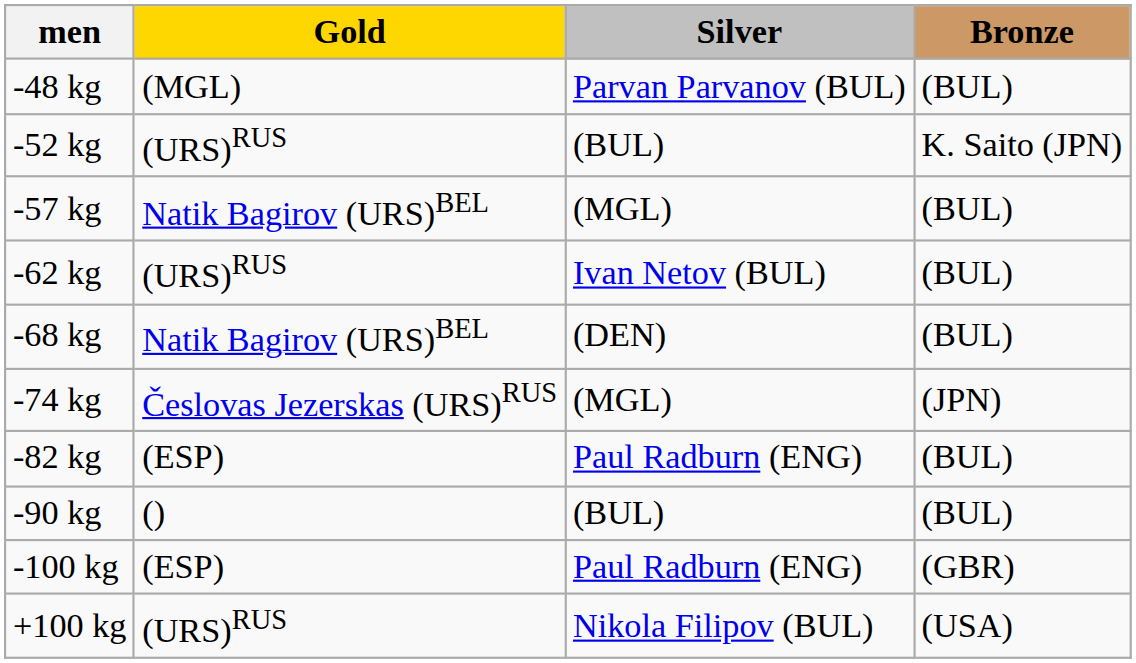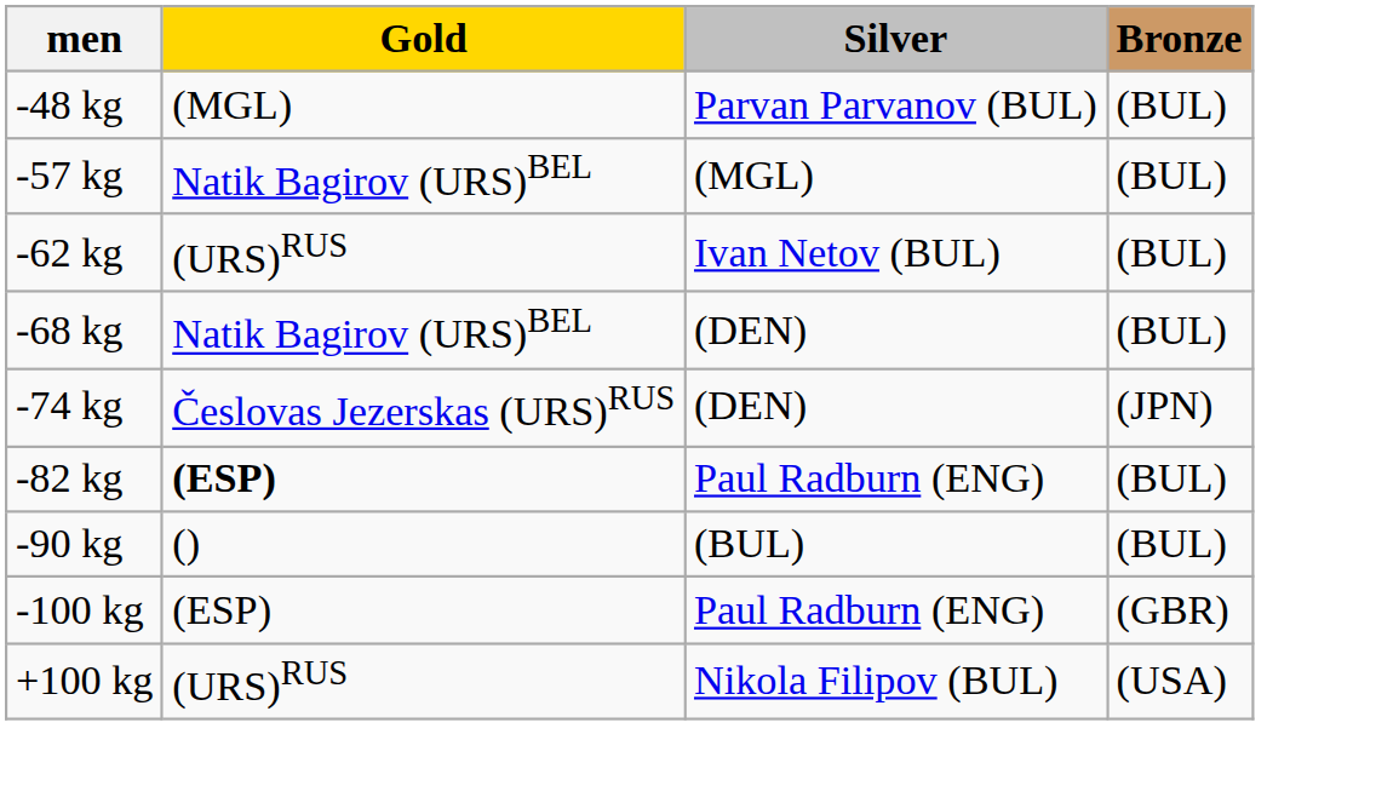 <table class="wikitable">
 <tr>
 <th>men</th>
 <th style="background: gold">Gold</th>
 <th style="background: silver">Silver</th>
 <th style="background: #cc9966">Bronze</th>
 </tr>
 <tr>
 <td>-48 kg</td>
 <td>  (MGL)</td>
 <td> <a href='#'>Parvan Parvanov</a> (BUL)</td>
 <td>  (BUL)</td>
-</tr>
-<tr>
-<td>-52 kg</td>
-<td>  (URS)<sup>RUS</sup></td>
-<td>  (BUL)</td>
-<td> K. Saito (JPN)</td>
 </tr>
 <tr>
 <td>-57 kg</td>
 <td> <a href='#'>Natik Bagirov</a> (URS)<sup>BEL</sup></td>
 <td>  (MGL)</td>
 <td> (BUL)</td>
 </tr>
 <tr>
 <td>-62 kg</td>
 <td>  (URS)<sup>RUS</sup></td>
 <td> <a href='#'>Ivan Netov</a> (BUL)</td>
 <td>  (BUL)</td>
 </tr>
 <tr>
 <td>-68 kg</td>
 <td> <a href='#'>Natik Bagirov</a> (URS)<sup>BEL</sup></td>
 <td>  (DEN)</td>
 <td>  (BUL)</td>
 </tr>
 <tr>
 <td>-74 kg</td>
 <td> <a href='#'>Česlovas Jezerskas</a> (URS)<sup>RUS</sup></td>
-<td>  (MGL)</td>
+<td>  (DEN)</td>
 <td>  (JPN)</td>
 </tr>
 <tr>
 <td>-82 kg</td>
-<td>  (ESP)</td>
+<td><strong>  (ESP)</strong></td>
 <td> <a href='#'>Paul Radburn</a> (ENG)</td>
 <td>  (BUL)</td>
 </tr>
 <tr>
 <td>-90 kg</td>
 <td>  ()</td>
 <td>  (BUL)</td>
 <td>  (BUL)</td>
 </tr>
 <tr>
 <td>-100 kg</td>
 <td>  (ESP)</td>
 <td> <a href='#'>Paul Radburn</a> (ENG)</td>
 <td>  (GBR)</td>
 </tr>
 <tr>
 <td>+100 kg</td>
 <td>  (URS)<sup>RUS</sup></td>
 <td> <a href='#'>Nikola Filipov</a> (BUL)</td>
 <td>  (USA)</td>
 </tr>
 </table>
